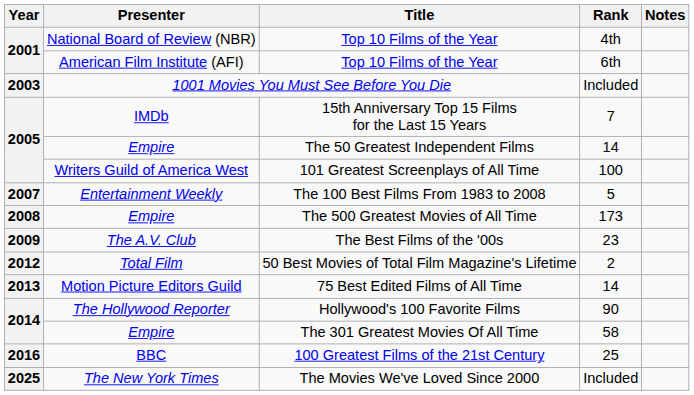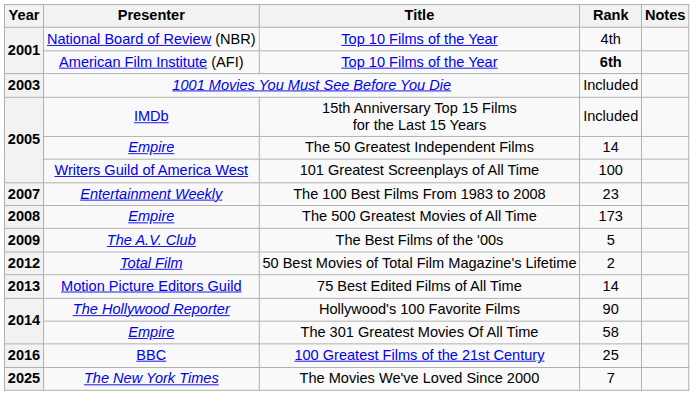 <table class="wikitable sortable" style="text-align:center;">
 <tr>
 <th>Year</th>
 <th>Presenter</th>
 <th>Title</th>
 <th>Rank</th>
 <th>Notes</th>
 </tr>
 <tr>
 <th rowspan="2">2001</th>
 <td><a href='#'>National Board of Review</a> (NBR)</td>
 <td style="text-align:center;"><a href='#'>Top 10 Films of the Year</a></td>
 <td>4th</td>
 <td></td>
 </tr>
 <tr>
 <td><a href='#'>American Film Institute</a> (AFI)</td>
 <td><a href='#'>Top 10 Films of the Year</a></td>
-<td>6th</td>
+<td><strong>6th</strong></td>
 <td></td>
 </tr>
 <tr>
 <th>2003</th>
 <td colspan="2" style="text-align:center;"><em><a href='#'>1001 Movies You Must See Before You Die</a></em></td>
 <td rowspan="1" style="text-align:center;">Included</td>
 <td></td>
 </tr>
 <tr>
 <th rowspan="3">2005</th>
 <td><a href='#'>IMDb</a></td>
 <td>15th Anniversary Top 15 Films <br>for the Last 15 Years</td>
-<td>7</td>
+<td>Included</td>
 <td></td>
 </tr>
 <tr>
 <td><em><a href='#'>Empire</a></em></td>
 <td>The 50 Greatest Independent Films</td>
 <td>14</td>
 <td></td>
 </tr>
 <tr>
 <td><a href='#'>Writers Guild of America West</a></td>
 <td>101 Greatest Screenplays of All Time</td>
 <td>100</td>
 <td></td>
 </tr>
 <tr>
 <th>2007</th>
 <td><em><a href='#'>Entertainment Weekly</a></em></td>
 <td>The 100 Best Films From 1983 to 2008</td>
-<td>5</td>
+<td>23</td>
 <td></td>
 </tr>
 <tr>
 <th>2008</th>
 <td><em><a href='#'>Empire</a></em></td>
 <td>The 500 Greatest Movies of All Time</td>
 <td>173</td>
 <td></td>
 </tr>
 <tr>
 <th>2009</th>
 <td><em><a href='#'>The A.V. Club</a></em></td>
 <td>The Best Films of the '00s</td>
-<td>23</td>
+<td>5</td>
 <td></td>
 </tr>
 <tr>
 <th>2012</th>
 <td><em><a href='#'>Total Film</a></em></td>
 <td>50 Best Movies of Total Film Magazine's Lifetime</td>
 <td>2</td>
 <td></td>
 </tr>
 <tr>
 <th>2013</th>
 <td><a href='#'>Motion Picture Editors Guild</a></td>
 <td>75 Best Edited Films of All Time</td>
 <td>14</td>
 <td></td>
 </tr>
 <tr>
 <th rowspan="2">2014</th>
 <td><em><a href='#'>The Hollywood Reporter</a></em></td>
 <td>Hollywood's 100 Favorite Films</td>
 <td>90</td>
 <td></td>
 </tr>
 <tr>
 <td><em><a href='#'>Empire</a></em></td>
 <td>The 301 Greatest Movies Of All Time</td>
 <td>58</td>
 <td></td>
 </tr>
 <tr>
 <th>2016</th>
 <td><a href='#'>BBC</a></td>
 <td><a href='#'>100 Greatest Films of the 21st Century</a></td>
 <td>25</td>
 <td></td>
 </tr>
 <tr>
 <th>2025</th>
 <td><em><a href='#'>The New York Times</a></em></td>
 <td>The Movies We've Loved Since 2000</td>
-<td>Included</td>
+<td>7</td>
 <td></td>
 </tr>
 </table>
